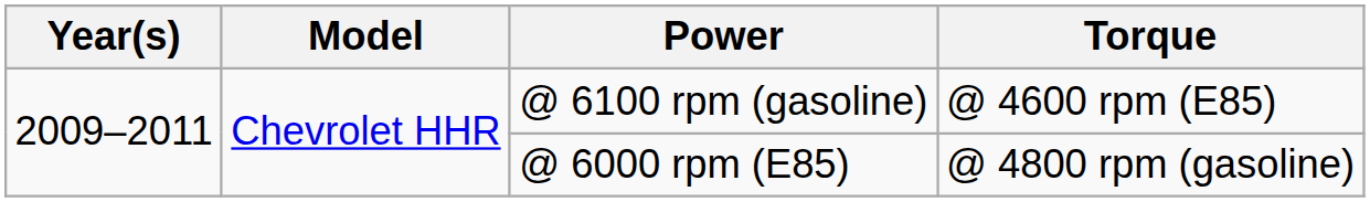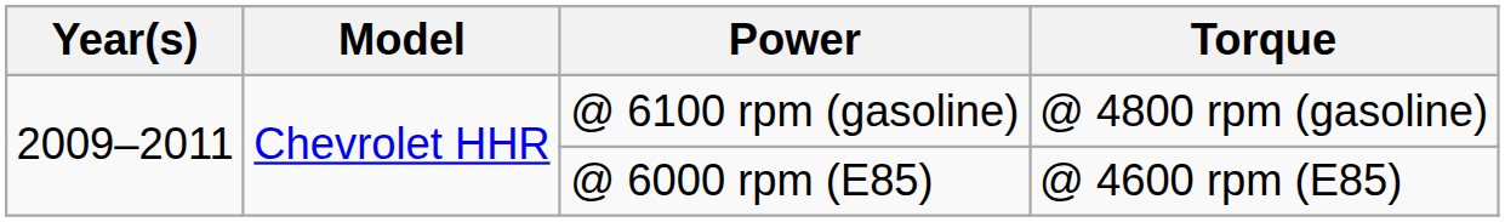 <table class="wikitable">
 <tr>
 <th scope="col">Year(s)</th>
 <th scope="col">Model</th>
 <th scope="col">Power</th>
 <th scope="col">Torque</th>
 </tr>
 <tr>
 <td rowspan="2">2009–2011</td>
 <td rowspan="2"><a href='#'>Chevrolet HHR</a></td>
 <td> @ 6100 rpm (gasoline)</td>
-<td> @ 4600 rpm (E85)</td>
+<td> @ 4800 rpm (gasoline)</td>
 </tr>
 <tr>
 <td> @ 6000 rpm (E85)</td>
-<td> @ 4800 rpm (gasoline)</td>
+<td> @ 4600 rpm (E85)</td>
 </tr>
 </table>
